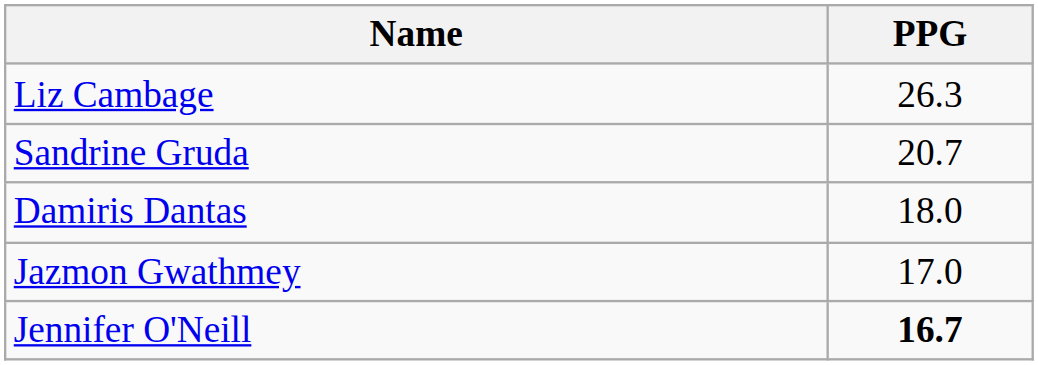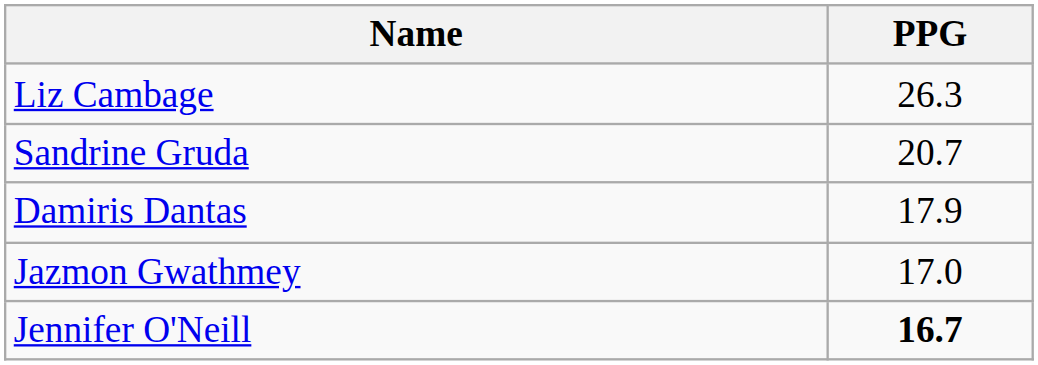 <table class=wikitable width="50%">
 <tr>
 <th width="80%">Name</th>
 <th width="20%">PPG</th>
 </tr>
 <tr>
 <td> <a href='#'>Liz Cambage</a></td>
 <td align=center>26.3</td>
 </tr>
 <tr>
 <td> <a href='#'>Sandrine Gruda</a></td>
 <td align=center>20.7</td>
 </tr>
 <tr>
 <td> <a href='#'>Damiris Dantas</a></td>
-<td align=center>18.0</td>
+<td align=center>17.9</td>
 </tr>
 <tr>
 <td> <a href='#'>Jazmon Gwathmey</a></td>
 <td align=center>17.0</td>
 </tr>
 <tr>
 <td> <a href='#'>Jennifer O'Neill</a></td>
 <td align=center><strong>16.7</strong></td>
 </tr>
 </table>
